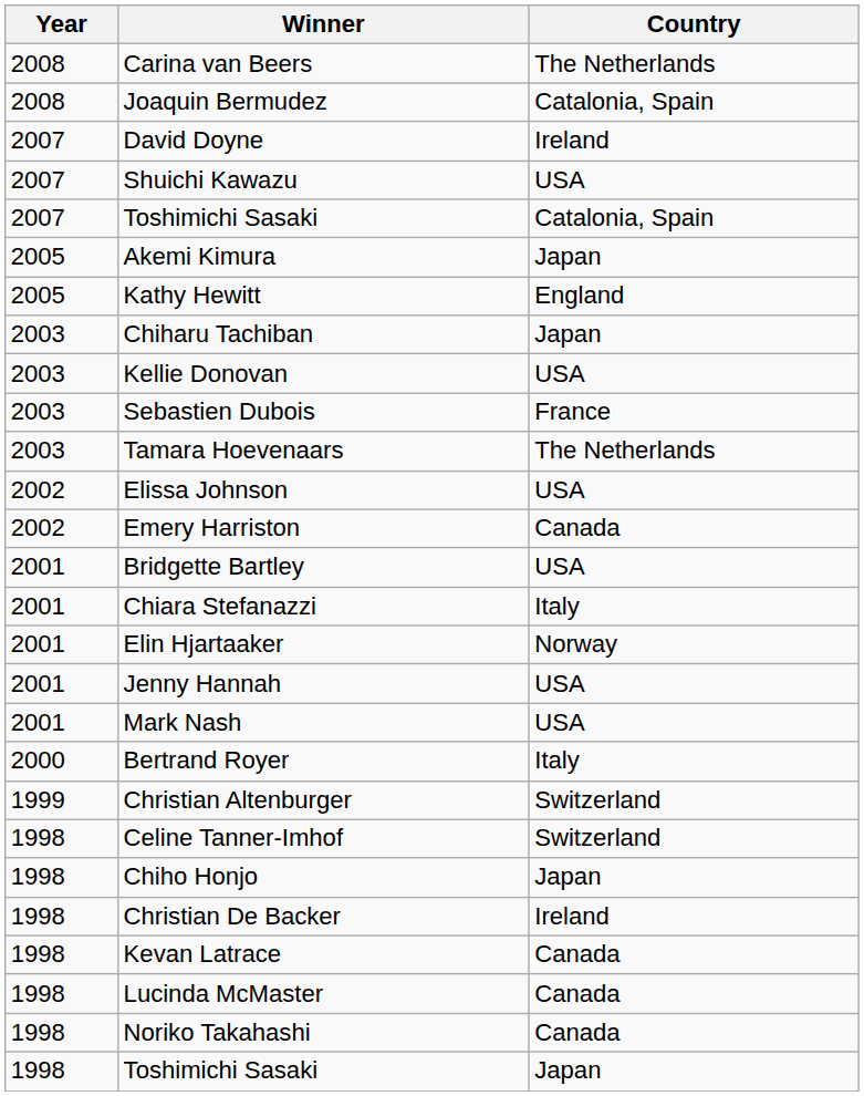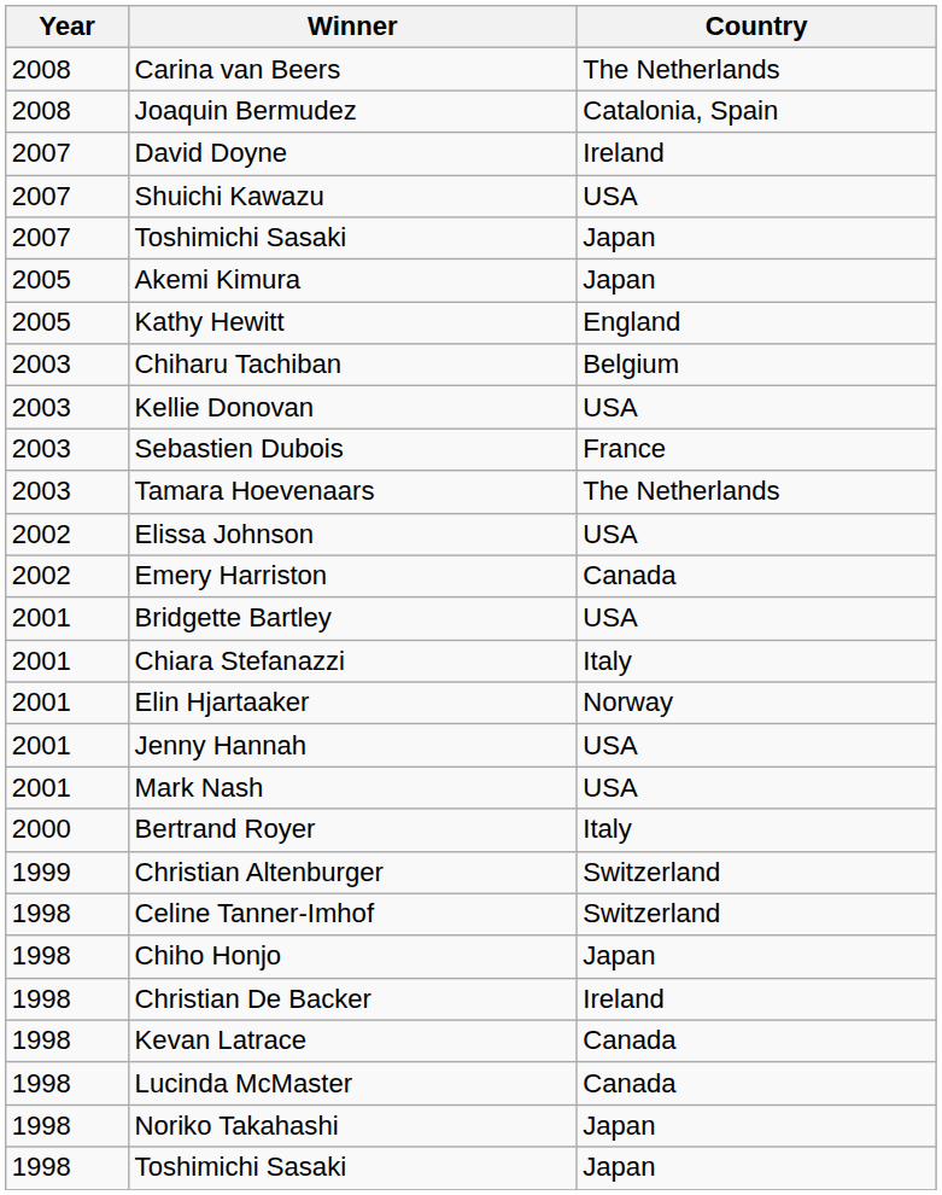 <table class="wikitable sortable" style="min-width:35em;">
 <tr>
 <th>Year</th>
 <th>Winner</th>
 <th>Country</th>
 </tr>
 <tr>
 <td>2008</td>
 <td>Carina van Beers</td>
 <td>The Netherlands</td>
 </tr>
 <tr>
 <td>2008</td>
 <td>Joaquin Bermudez</td>
 <td>Catalonia, Spain</td>
 </tr>
 <tr>
 <td>2007</td>
 <td>David Doyne</td>
 <td>Ireland</td>
 </tr>
 <tr>
 <td>2007</td>
 <td>Shuichi Kawazu</td>
 <td>USA</td>
 </tr>
 <tr>
 <td>2007</td>
 <td>Toshimichi Sasaki</td>
-<td>Catalonia, Spain</td>
+<td>Japan</td>
 </tr>
 <tr>
 <td>2005</td>
 <td>Akemi Kimura</td>
 <td>Japan</td>
 </tr>
 <tr>
 <td>2005</td>
 <td>Kathy Hewitt</td>
 <td>England</td>
 </tr>
 <tr>
 <td>2003</td>
 <td>Chiharu Tachiban</td>
-<td>Japan</td>
+<td>Belgium</td>
 </tr>
 <tr>
 <td>2003</td>
 <td>Kellie Donovan</td>
 <td>USA</td>
 </tr>
 <tr>
 <td>2003</td>
 <td>Sebastien Dubois</td>
 <td>France</td>
 </tr>
 <tr>
 <td>2003</td>
 <td>Tamara Hoevenaars</td>
 <td>The Netherlands</td>
 </tr>
 <tr>
 <td>2002</td>
 <td>Elissa Johnson</td>
 <td>USA</td>
 </tr>
 <tr>
 <td>2002</td>
 <td>Emery Harriston</td>
 <td>Canada</td>
 </tr>
 <tr>
 <td>2001</td>
 <td>Bridgette Bartley</td>
 <td>USA</td>
 </tr>
 <tr>
 <td>2001</td>
 <td>Chiara Stefanazzi</td>
 <td>Italy</td>
 </tr>
 <tr>
 <td>2001</td>
 <td>Elin Hjartaaker</td>
 <td>Norway</td>
 </tr>
 <tr>
 <td>2001</td>
 <td>Jenny Hannah</td>
 <td>USA</td>
 </tr>
 <tr>
 <td>2001</td>
 <td>Mark Nash</td>
 <td>USA</td>
 </tr>
 <tr>
 <td>2000</td>
 <td>Bertrand Royer</td>
 <td>Italy</td>
 </tr>
 <tr>
 <td>1999</td>
 <td>Christian Altenburger</td>
 <td>Switzerland</td>
 </tr>
 <tr>
 <td>1998</td>
 <td>Celine Tanner-Imhof</td>
 <td>Switzerland</td>
 </tr>
 <tr>
 <td>1998</td>
 <td>Chiho Honjo</td>
 <td>Japan</td>
 </tr>
 <tr>
 <td>1998</td>
 <td>Christian De Backer</td>
 <td>Ireland</td>
 </tr>
 <tr>
 <td>1998</td>
 <td>Kevan Latrace</td>
 <td>Canada</td>
 </tr>
 <tr>
 <td>1998</td>
 <td>Lucinda McMaster</td>
 <td>Canada</td>
 </tr>
 <tr>
 <td>1998</td>
 <td>Noriko Takahashi</td>
-<td>Canada</td>
+<td>Japan</td>
 </tr>
 <tr>
 <td>1998</td>
 <td>Toshimichi Sasaki</td>
 <td>Japan</td>
 </tr>
 </table>
